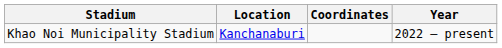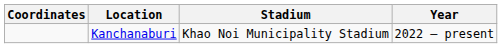 <table class="wikitable sortable">
 <tr>
+<th>Coordinates</th>
+<th>Location</th>
 <th>Stadium</th>
-<th>Location</th>
-<th>Coordinates</th>
 <th>Year</th>
 </tr>
 <tr>
+<td></td>
+<td><a href='#'>Kanchanaburi</a></td>
 <td>Khao Noi Municipality Stadium</td>
-<td><a href='#'>Kanchanaburi</a></td>
-<td></td>
 <td>2022 – present</td>
 </tr>
 </table>
